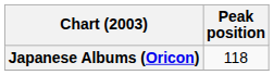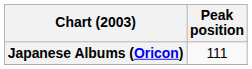 <table class="wikitable sortable plainrowheaders" style="text-align:center">
 <tr>
 <th scope="col">Chart (2003)</th>
 <th scope="col">Peak<br>position</th>
 </tr>
 <tr>
 <th scope="row">Japanese Albums (<a href='#'>Oricon</a>)</th>
-<td>118</td>
+<td>111</td>
 </tr>
 <tr>
 </tr>
 </table>
